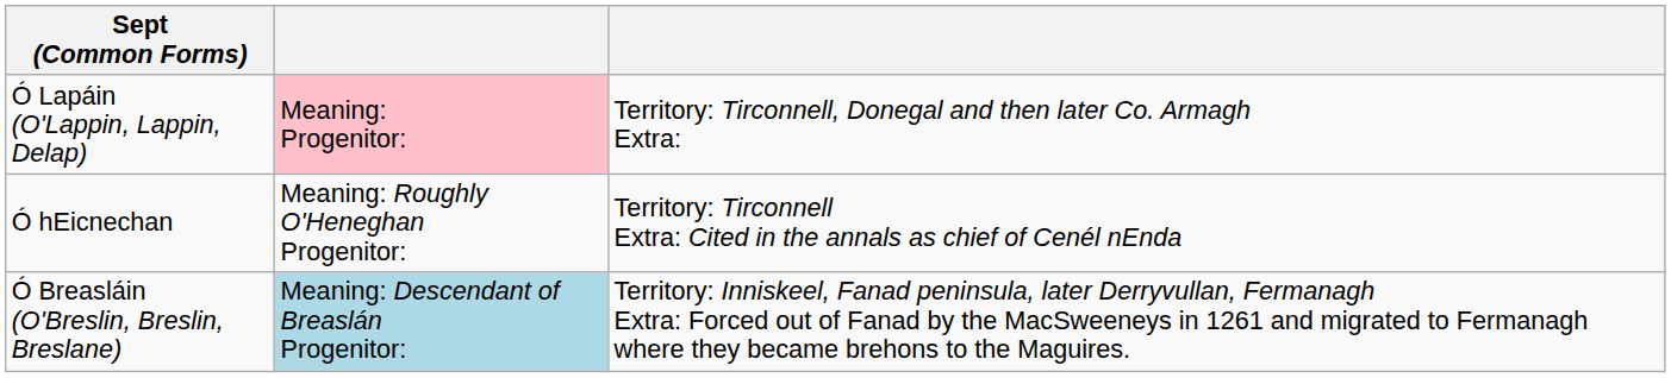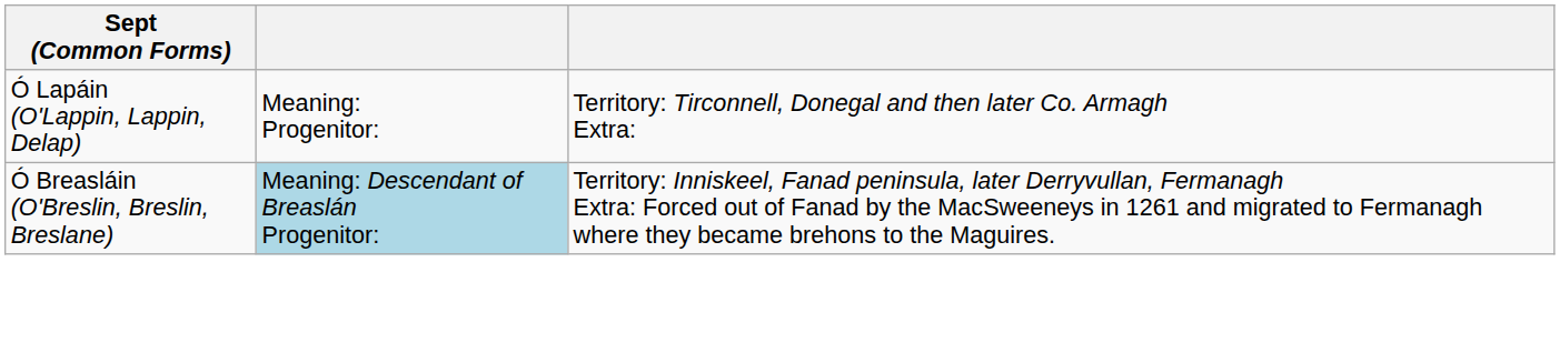 <table class="wikitable">
 <tr>
 <th width="160">Sept<br><em>(Common Forms)</em></th>
 <th width="200"></th>
 <th width="650"></th>
 </tr>
 <tr>
 <td>Ó Lapáin<br><em>(O'Lappin, Lappin, Delap)</em></td>
-<td style="background: pink;">Meaning:<br>Progenitor:</td>
+<td>Meaning:<br>Progenitor:</td>
 <td>Territory: <em>Tirconnell, Donegal and then later Co. Armagh</em><br>Extra:</td>
-</tr>
-<tr>
-<td>Ó hEicnechan</td>
-<td>Meaning: <em>Roughly O'Heneghan</em><br>Progenitor:</td>
-<td>Territory: <em>Tirconnell</em><br>Extra: <em>Cited in the annals as chief of Cenél nEnda</em></td>
 </tr>
 <tr>
 <td>Ó Breasláin<br><em>(O'Breslin, Breslin, Breslane)</em></td>
 <td style="background: lightblue;">Meaning: <em>Descendant of Breaslán</em><br>Progenitor:</td>
 <td>Territory: <em>Inniskeel, Fanad peninsula, later Derryvullan, Fermanagh</em><br>Extra: Forced out of Fanad by the MacSweeneys in 1261 and migrated to Fermanagh where they became brehons to the Maguires.</td>
 </tr>
 </table>
